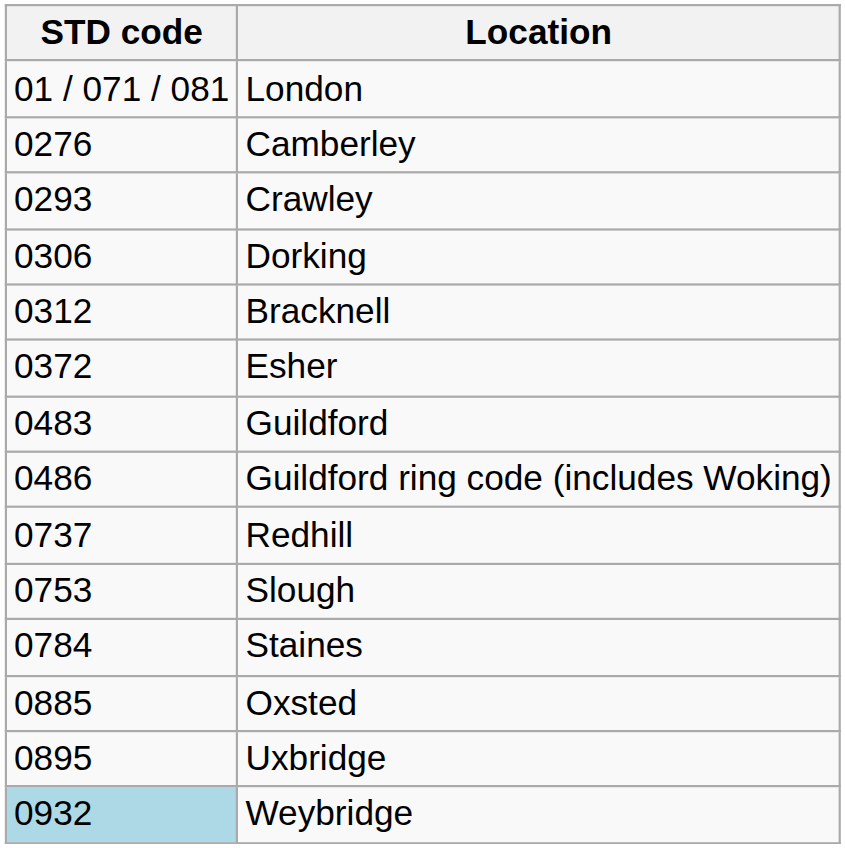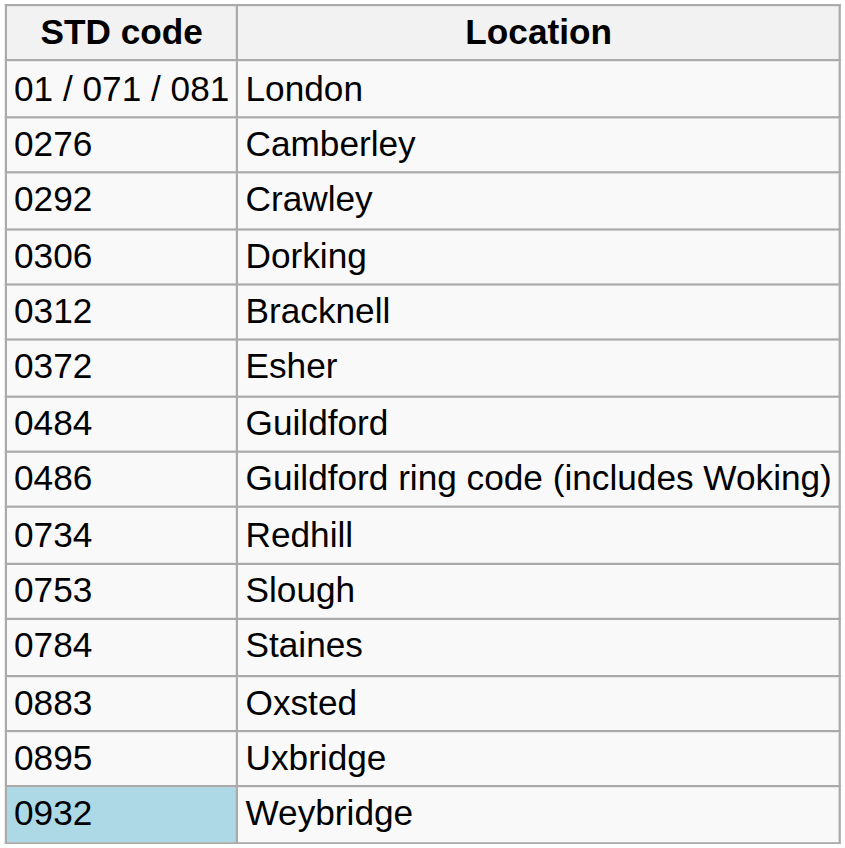 <table class="wikitable" style="width: auto; margin-left: 1.5em;">
 <tr>
 <th scope="col">STD code</th>
 <th scope="col">Location</th>
 </tr>
 <tr>
 <td>01 / 071 / 081</td>
 <td>London</td>
 </tr>
 <tr>
 <td>0276</td>
 <td>Camberley</td>
 </tr>
 <tr>
-<td>0293</td>
+<td>0292</td>
 <td>Crawley</td>
 </tr>
 <tr>
 <td>0306</td>
 <td>Dorking</td>
 </tr>
 <tr>
 <td>0312</td>
 <td>Bracknell</td>
 </tr>
 <tr>
 <td>0372</td>
 <td>Esher</td>
 </tr>
 <tr>
-<td>0483</td>
+<td>0484</td>
 <td>Guildford</td>
 </tr>
 <tr>
 <td>0486</td>
 <td>Guildford ring code (includes Woking)</td>
 </tr>
 <tr>
-<td>0737</td>
+<td>0734</td>
 <td>Redhill</td>
 </tr>
 <tr>
 <td>0753</td>
 <td>Slough</td>
 </tr>
 <tr>
 <td>0784</td>
 <td>Staines</td>
 </tr>
 <tr>
-<td>0885</td>
+<td>0883</td>
 <td>Oxsted</td>
 </tr>
 <tr>
 <td>0895</td>
 <td>Uxbridge</td>
 </tr>
 <tr>
 <td style="background: lightblue;">0932</td>
 <td>Weybridge</td>
 </tr>
 </table>
